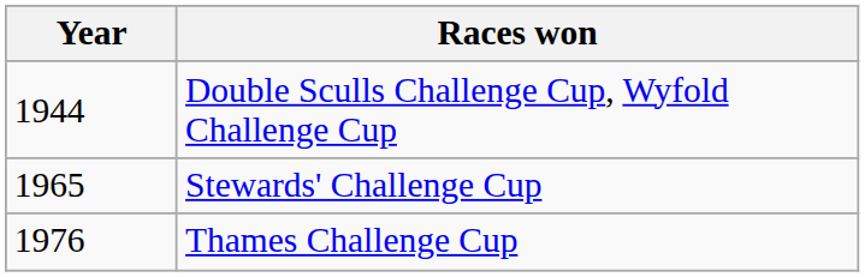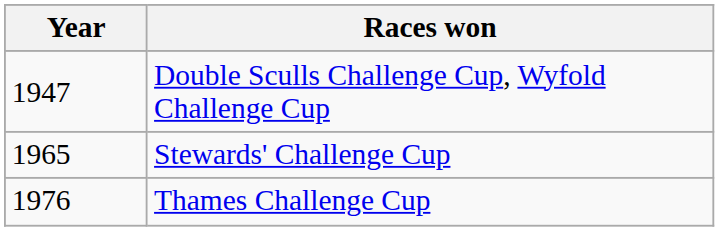 <table class="wikitable">
 <tr>
 <th width=70>Year</th>
 <th width=300>Races won</th>
 </tr>
 <tr>
-<td>1944</td>
+<td>1947</td>
 <td><a href='#'>Double Sculls Challenge Cup</a>, <a href='#'>Wyfold Challenge Cup</a></td>
 </tr>
 <tr>
 <td>1965</td>
 <td><a href='#'>Stewards' Challenge Cup</a></td>
 </tr>
 <tr>
 <td>1976</td>
 <td><a href='#'>Thames Challenge Cup</a></td>
 </tr>
 </table>
